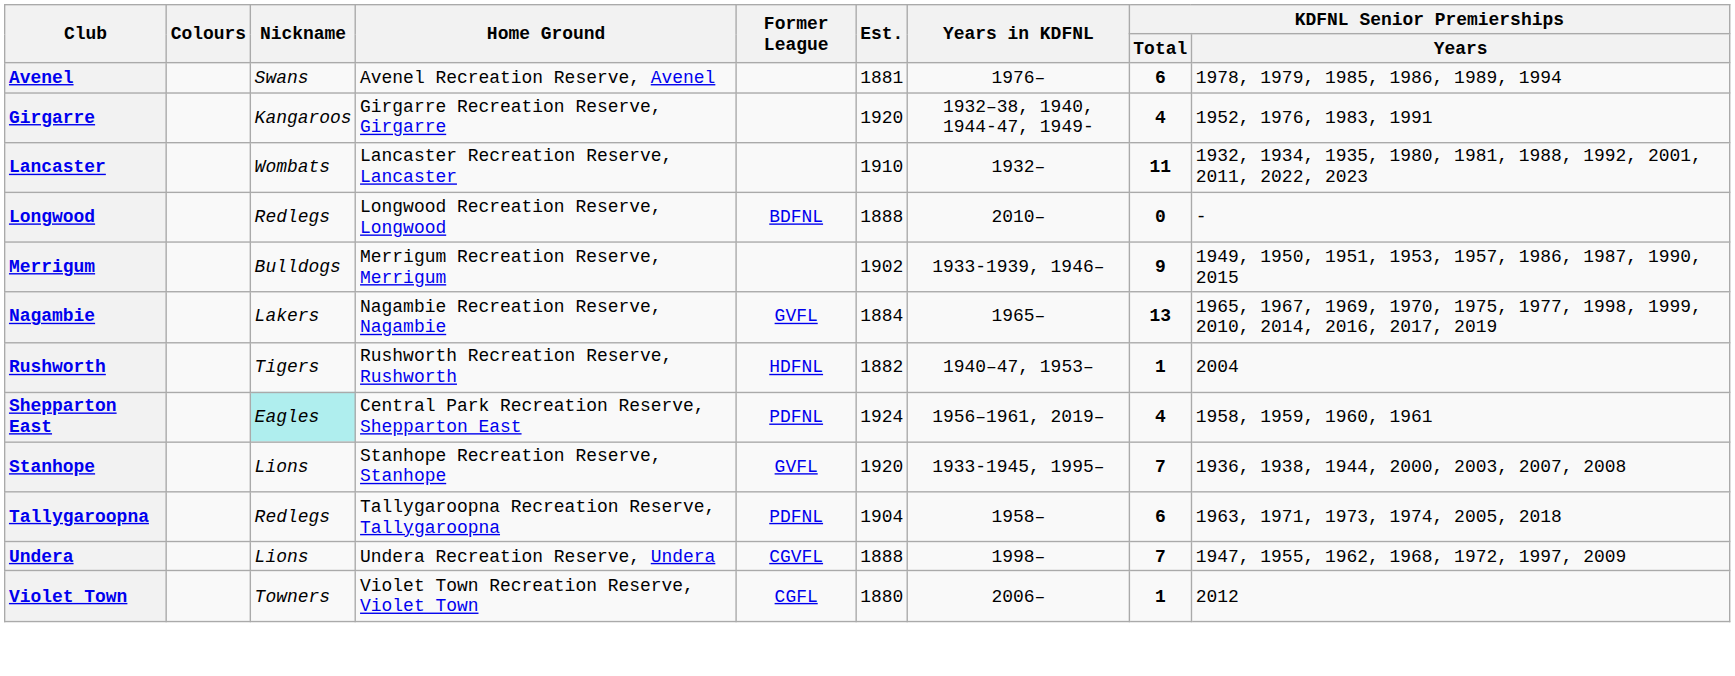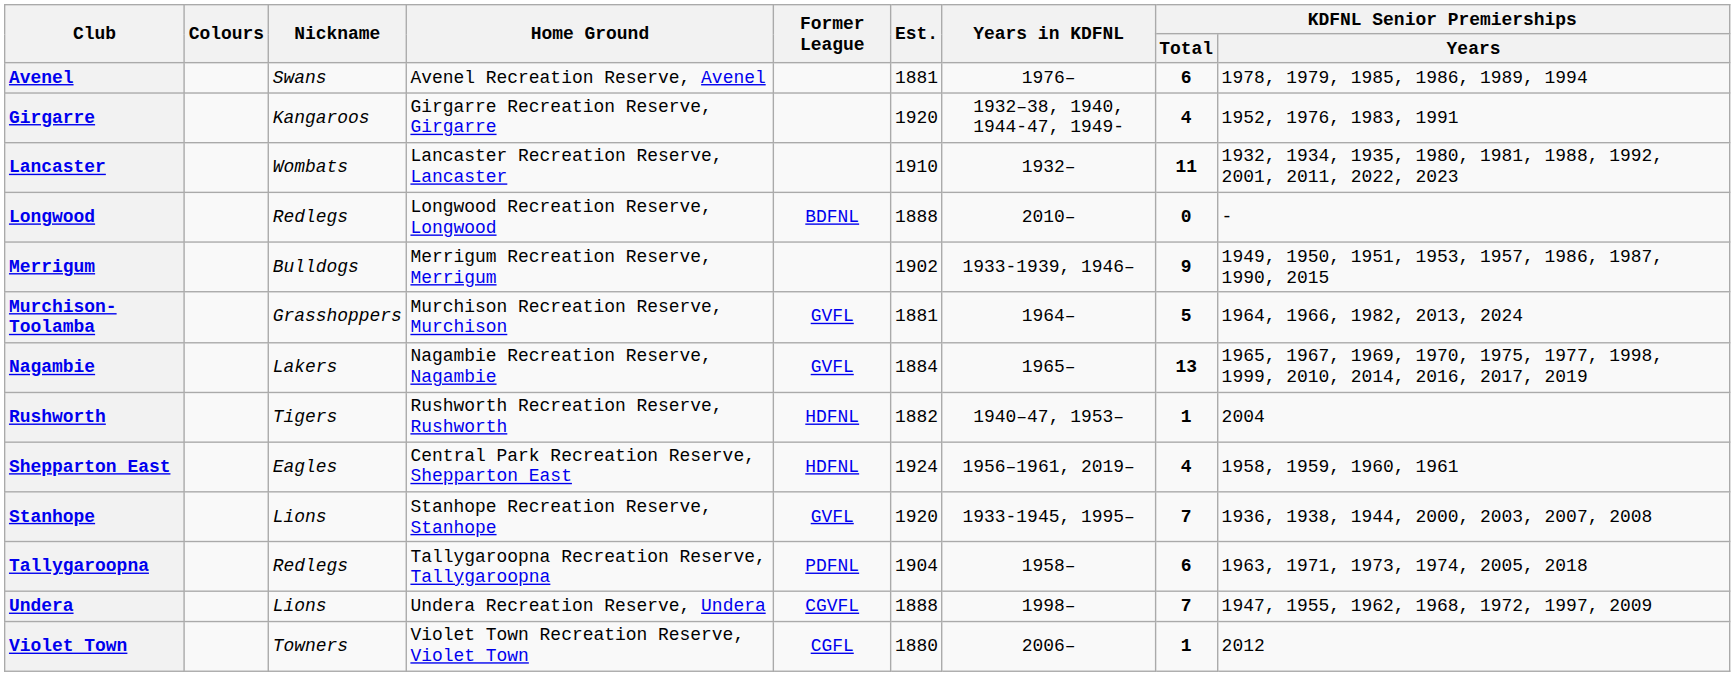 <table class="wikitable sortable">
 <tr>
 <th rowspan="2">Club</th>
 <th rowspan="2">Colours</th>
 <th rowspan="2">Nickname</th>
 <th rowspan="2">Home Ground</th>
 <th rowspan="2">Former League</th>
 <th rowspan="2">Est.</th>
 <th rowspan="2">Years in KDFNL</th>
 <th colspan="2">KDFNL Senior Premierships</th>
 </tr>
 <tr>
 <th>Total</th>
 <th>Years</th>
 </tr>
 <tr>
 <th style="text-align:left"><a href='#'>Avenel</a></th>
 <td></td>
 <td><em>Swans</em></td>
 <td>Avenel Recreation Reserve, <a href='#'>Avenel</a></td>
 <td align="center"></td>
 <td align="center">1881</td>
 <td align="center">1976–</td>
 <td align="center"><strong>6</strong></td>
 <td>1978, 1979, 1985, 1986, 1989, 1994</td>
 </tr>
 <tr>
 <th style="text-align:left"><a href='#'>Girgarre</a></th>
 <td></td>
 <td><em>Kangaroos</em></td>
 <td>Girgarre Recreation Reserve, <a href='#'>Girgarre</a></td>
 <td align="center"></td>
 <td align="center">1920</td>
 <td align="center">1932–38, 1940, 1944-47, 1949-</td>
 <td align="center"><strong>4</strong></td>
 <td>1952, 1976, 1983, 1991</td>
 </tr>
 <tr>
 <th style="text-align:left"><a href='#'>Lancaster</a></th>
 <td></td>
 <td><em>Wombats</em></td>
 <td>Lancaster Recreation Reserve, <a href='#'>Lancaster</a></td>
 <td align="center"></td>
 <td align="center">1910</td>
 <td align="center">1932–</td>
 <td align="center"><strong>11</strong></td>
 <td>1932, 1934, 1935, 1980, 1981, 1988, 1992, 2001, 2011, 2022, 2023</td>
 </tr>
 <tr>
 <th style="text-align:left"><a href='#'>Longwood</a></th>
 <td></td>
 <td><em>Redlegs</em></td>
 <td>Longwood Recreation Reserve, <a href='#'>Longwood</a></td>
 <td align="center"><a href='#'>BDFNL</a></td>
 <td align="center">1888</td>
 <td align="center">2010–</td>
 <td align="center"><strong>0</strong></td>
 <td>-</td>
 </tr>
 <tr>
 <th style="text-align:left"><a href='#'>Merrigum</a></th>
 <td></td>
 <td><em>Bulldogs</em></td>
 <td>Merrigum Recreation Reserve, <a href='#'>Merrigum</a></td>
 <td align="center"></td>
 <td align="center">1902</td>
 <td align="center">1933-1939, 1946–</td>
 <td align="center"><strong>9</strong></td>
 <td>1949, 1950, 1951, 1953, 1957, 1986, 1987, 1990, 2015</td>
 </tr>
 <tr>
+<th style="text-align:left"><a href='#'>Murchison-Toolamba</a></th>
+<td></td>
+<td><em>Grasshoppers</em></td>
+<td>Murchison Recreation Reserve, <a href='#'>Murchison</a></td>
+<td align="center"><a href='#'>GVFL</a></td>
+<td align="center">1881</td>
+<td align="center">1964–</td>
+<td align="center"><strong>5</strong></td>
+<td>1964, 1966, 1982, 2013, 2024</td>
+</tr>
+<tr>
 <th style="text-align:left"><a href='#'>Nagambie</a></th>
 <td></td>
 <td><em>Lakers</em></td>
 <td>Nagambie Recreation Reserve, <a href='#'>Nagambie</a></td>
 <td align="center"><a href='#'>GVFL</a></td>
 <td align="center">1884</td>
 <td align="center">1965–</td>
 <td align="center"><strong>13</strong></td>
 <td>1965, 1967, 1969, 1970, 1975, 1977, 1998, 1999, 2010, 2014, 2016, 2017, 2019</td>
 </tr>
 <tr>
 <th style="text-align:left"><a href='#'>Rushworth</a></th>
 <td></td>
 <td><em>Tigers</em></td>
 <td>Rushworth Recreation Reserve, <a href='#'>Rushworth</a></td>
 <td align="center"><a href='#'>HDFNL</a></td>
 <td align="center">1882</td>
 <td align="center">1940–47, 1953–</td>
 <td align="center"><strong>1</strong></td>
 <td>2004</td>
 </tr>
 <tr>
 <th style="text-align:left"><a href='#'>Shepparton East</a></th>
 <td></td>
-<td style="background: paleturquoise;"><em>Eagles</em></td>
+<td><em>Eagles</em></td>
 <td>Central Park Recreation Reserve, <a href='#'>Shepparton East</a></td>
-<td align="center"><a href='#'>PDFNL</a></td>
+<td align="center"><a href='#'>HDFNL</a></td>
 <td align="center">1924</td>
 <td align="center">1956–1961, 2019–</td>
 <td align="center"><strong>4</strong></td>
 <td>1958, 1959, 1960, 1961</td>
 </tr>
 <tr>
 <th style="text-align:left"><a href='#'>Stanhope</a></th>
 <td></td>
 <td><em>Lions</em></td>
 <td>Stanhope Recreation Reserve, <a href='#'>Stanhope</a></td>
 <td align="center"><a href='#'>GVFL</a></td>
 <td align="center">1920</td>
 <td align="center">1933-1945, 1995–</td>
 <td align="center"><strong>7</strong></td>
 <td>1936, 1938, 1944, 2000, 2003, 2007, 2008</td>
 </tr>
 <tr>
 <th style="text-align:left"><a href='#'>Tallygaroopna</a></th>
 <td></td>
 <td><em>Redlegs</em></td>
 <td>Tallygaroopna Recreation Reserve, <a href='#'>Tallygaroopna</a></td>
 <td align="center"><a href='#'>PDFNL</a></td>
 <td align="center">1904</td>
 <td align="center">1958–</td>
 <td align="center"><strong>6</strong></td>
 <td>1963, 1971, 1973, 1974, 2005, 2018</td>
 </tr>
 <tr>
 <th style="text-align:left"><a href='#'>Undera</a></th>
 <td></td>
 <td><em>Lions</em></td>
 <td>Undera Recreation Reserve, <a href='#'>Undera</a></td>
 <td align="center"><a href='#'>CGVFL</a></td>
 <td align="center">1888</td>
 <td align="center">1998–</td>
 <td align="center"><strong>7</strong></td>
 <td>1947, 1955, 1962, 1968, 1972, 1997, 2009</td>
 </tr>
 <tr>
 <th style="text-align:left"><a href='#'>Violet Town</a></th>
 <td></td>
 <td><em>Towners</em></td>
 <td>Violet Town Recreation Reserve, <a href='#'>Violet Town</a></td>
 <td align="center"><a href='#'>CGFL</a></td>
 <td align="center">1880</td>
 <td align="center">2006–</td>
 <td align="center"><strong>1</strong></td>
 <td>2012</td>
 </tr>
 </table>
